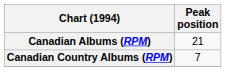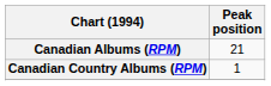 <table class="wikitable sortable plainrowheaders" style="text-align:center">
 <tr>
 <th scope="col">Chart (1994)</th>
 <th scope="col">Peak<br>position</th>
 </tr>
 <tr>
 <th scope="row">Canadian Albums (<em><a href='#'>RPM</a></em>)</th>
 <td>21</td>
 </tr>
 <tr>
 <th scope="row">Canadian Country Albums (<em><a href='#'>RPM</a></em>)</th>
-<td>7</td>
+<td>1</td>
 </tr>
 <tr>
 </tr>
 <tr>
 </tr>
 <tr>
 </tr>
 </table>
